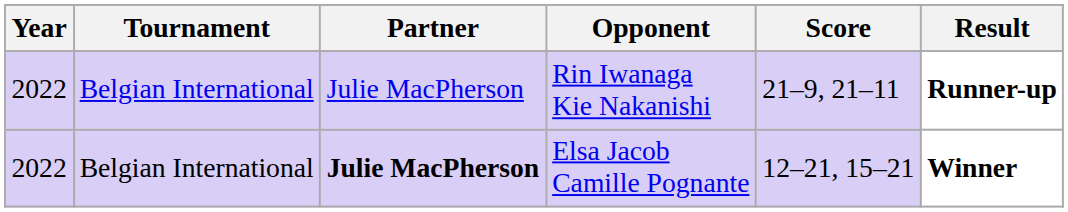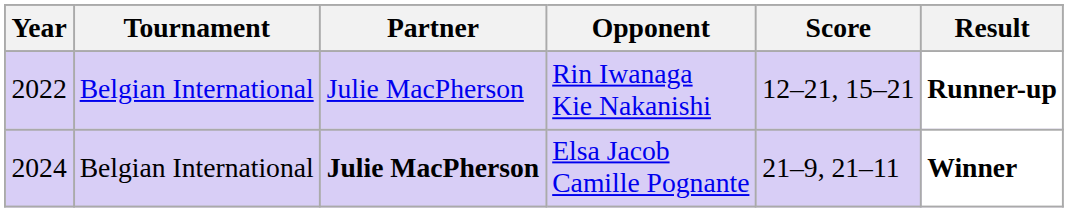 <table class="sortable wikitable" style="font-size: 90%;">
 <tr>
 <th>Year</th>
 <th>Tournament</th>
 <th>Partner</th>
 <th>Opponent</th>
 <th>Score</th>
 <th>Result</th>
 </tr>
 <tr style="background:#D8CEF6">
 <td align="center">2022</td>
 <td align="left"><a href='#'>Belgian International</a></td>
 <td align="left"> <a href='#'>Julie MacPherson</a></td>
 <td align="left"> <a href='#'>Rin Iwanaga</a><br> <a href='#'>Kie Nakanishi</a></td>
-<td align="left">21–9, 21–11</td>
+<td align="left">12–21, 15–21</td>
 <td style="text-align:left; background:white"> <strong>Runner-up</strong></td>
 </tr>
 <tr style="background:#D8CEF6">
-<td align="center">2022</td>
+<td align="center">2024</td>
 <td align="left">Belgian International</td>
 <td align="left"><strong> Julie MacPherson</strong></td>
 <td align="left"> <a href='#'>Elsa Jacob</a><br> <a href='#'>Camille Pognante</a></td>
-<td align="left">12–21, 15–21</td>
+<td align="left">21–9, 21–11</td>
 <td style="text-align:left; background:white"> <strong>Winner</strong></td>
 </tr>
 </table>
